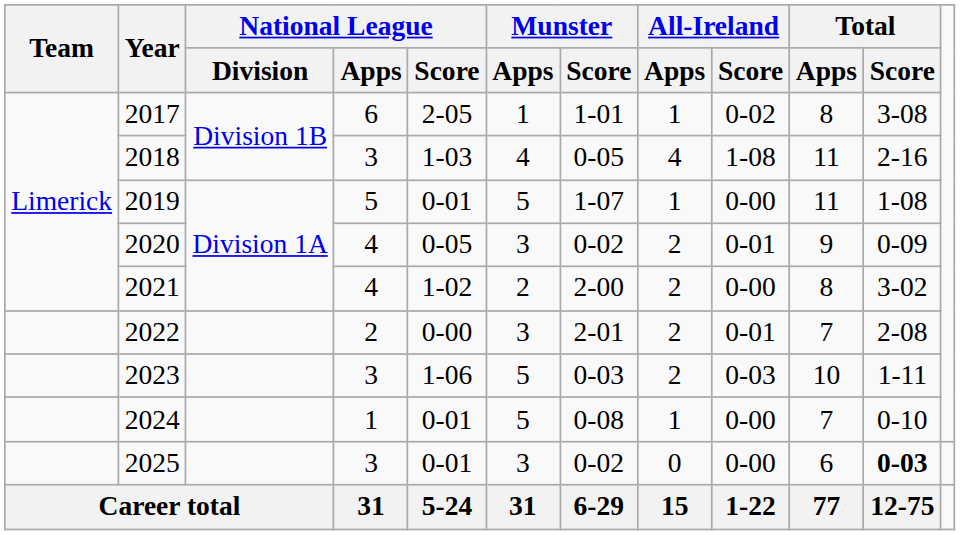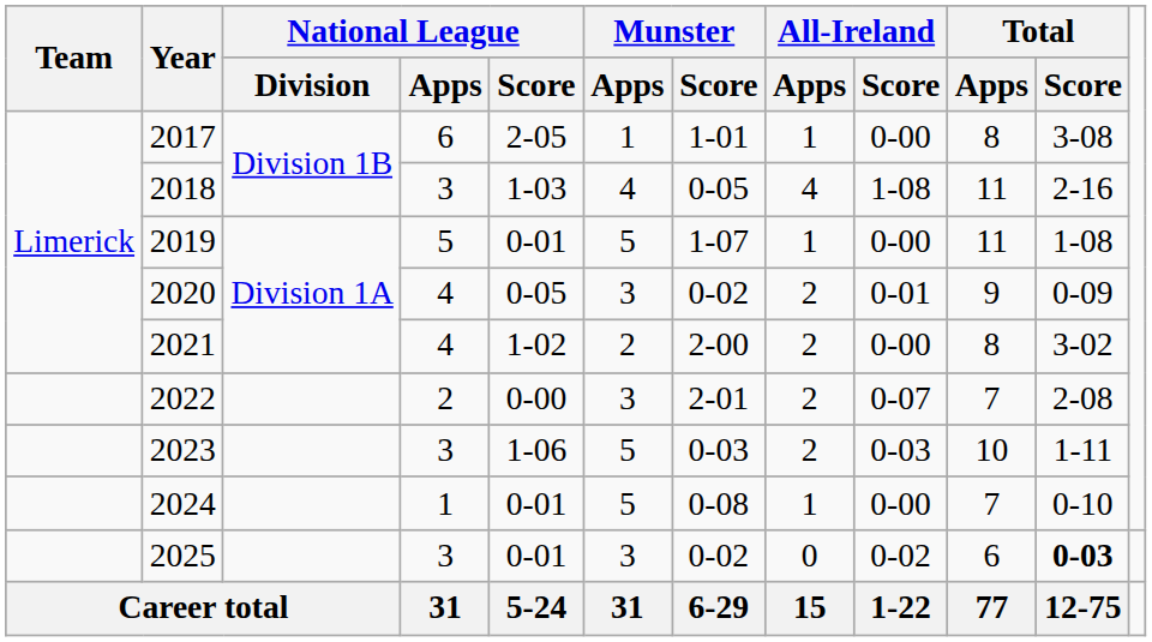 <table class="wikitable" style="text-align:center">
 <tr>
 <th rowspan="2">Team</th>
 <th rowspan="2">Year</th>
 <th colspan="3"><a href='#'>National League</a></th>
 <th colspan="2"><a href='#'>Munster</a></th>
 <th colspan="2"><a href='#'>All-Ireland</a></th>
 <th colspan="2">Total</th>
 </tr>
 <tr>
 <th>Division</th>
 <th>Apps</th>
 <th>Score</th>
 <th>Apps</th>
 <th>Score</th>
 <th>Apps</th>
 <th>Score</th>
 <th>Apps</th>
 <th>Score</th>
 </tr>
 <tr>
 <td rowspan="5"><a href='#'>Limerick</a></td>
 <td>2017</td>
 <td rowspan="2"><a href='#'>Division 1B</a></td>
 <td>6</td>
 <td>2-05</td>
 <td>1</td>
 <td>1-01</td>
 <td>1</td>
-<td>0-02</td>
+<td>0-00</td>
 <td>8</td>
 <td>3-08</td>
 </tr>
 <tr>
 <td>2018</td>
 <td>3</td>
 <td>1-03</td>
 <td>4</td>
 <td>0-05</td>
 <td>4</td>
 <td>1-08</td>
 <td>11</td>
 <td>2-16</td>
 </tr>
 <tr>
 <td>2019</td>
 <td rowspan="3"><a href='#'>Division 1A</a></td>
 <td>5</td>
 <td>0-01</td>
 <td>5</td>
 <td>1-07</td>
 <td>1</td>
 <td>0-00</td>
 <td>11</td>
 <td>1-08</td>
 </tr>
 <tr>
 <td>2020</td>
 <td>4</td>
 <td>0-05</td>
 <td>3</td>
 <td>0-02</td>
 <td>2</td>
 <td>0-01</td>
 <td>9</td>
 <td>0-09</td>
 </tr>
 <tr>
 <td>2021</td>
 <td>4</td>
 <td>1-02</td>
 <td>2</td>
 <td>2-00</td>
 <td>2</td>
 <td>0-00</td>
 <td>8</td>
 <td>3-02</td>
 </tr>
 <tr>
 <td></td>
 <td>2022</td>
 <td></td>
 <td>2</td>
 <td>0-00</td>
 <td>3</td>
 <td>2-01</td>
 <td>2</td>
-<td>0-01</td>
+<td>0-07</td>
 <td>7</td>
 <td>2-08</td>
 </tr>
 <tr>
 <td></td>
 <td>2023</td>
 <td></td>
 <td>3</td>
 <td>1-06</td>
 <td>5</td>
 <td>0-03</td>
 <td>2</td>
 <td>0-03</td>
 <td>10</td>
 <td>1-11</td>
 </tr>
 <tr>
 <td></td>
 <td>2024</td>
 <td></td>
 <td>1</td>
 <td>0-01</td>
 <td>5</td>
 <td>0-08</td>
 <td>1</td>
 <td>0-00</td>
 <td>7</td>
 <td>0-10</td>
 </tr>
 <tr>
 <td></td>
 <td>2025</td>
 <td></td>
 <td>3</td>
 <td>0-01</td>
 <td>3</td>
 <td>0-02</td>
 <td>0</td>
-<td>0-00</td>
+<td>0-02</td>
 <td>6</td>
 <td><strong>0-03</strong></td>
 <td></td>
 </tr>
 <tr>
 <th colspan="3">Career total</th>
 <th>31</th>
 <th>5-24</th>
 <th>31</th>
 <th>6-29</th>
 <th>15</th>
 <th>1-22</th>
 <th>77</th>
 <th>12-75</th>
 </tr>
 </table>
